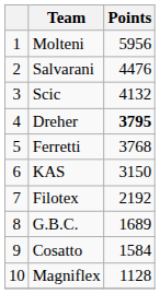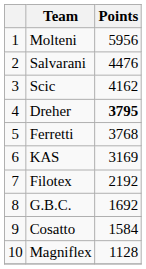 <table class="wikitable">
 <tr>
 <th></th>
 <th>Team</th>
 <th>Points</th>
 </tr>
 <tr>
 <td style="text-align:center">1</td>
 <td>Molteni</td>
 <td align="right">5956</td>
 </tr>
 <tr>
 <td style="text-align:center">2</td>
 <td>Salvarani</td>
 <td align="right">4476</td>
 </tr>
 <tr>
 <td style="text-align:center">3</td>
 <td>Scic</td>
-<td align="right">4132</td>
+<td align="right">4162</td>
 </tr>
 <tr>
 <td style="text-align:center">4</td>
 <td>Dreher</td>
 <td align="right"><strong>3795</strong></td>
 </tr>
 <tr>
 <td style="text-align:center">5</td>
 <td>Ferretti</td>
 <td align="right">3768</td>
 </tr>
 <tr>
 <td style="text-align:center">6</td>
 <td>KAS</td>
-<td align="right">3150</td>
+<td align="right">3169</td>
 </tr>
 <tr>
 <td style="text-align:center">7</td>
 <td>Filotex</td>
 <td align="right">2192</td>
 </tr>
 <tr>
 <td style="text-align:center">8</td>
 <td>G.B.C.</td>
-<td align="right">1689</td>
+<td align="right">1692</td>
 </tr>
 <tr>
 <td style="text-align:center">9</td>
 <td>Cosatto</td>
 <td align="right">1584</td>
 </tr>
 <tr>
 <td style="text-align:center">10</td>
 <td>Magniflex</td>
 <td align="right">1128</td>
 </tr>
 <tr>
 </tr>
 </table>
